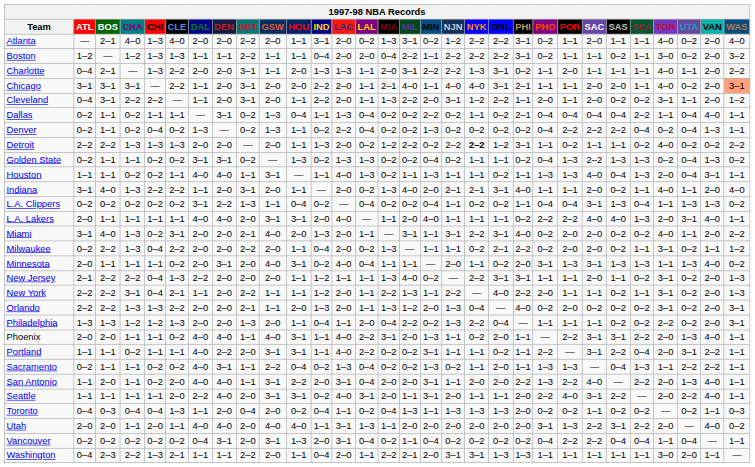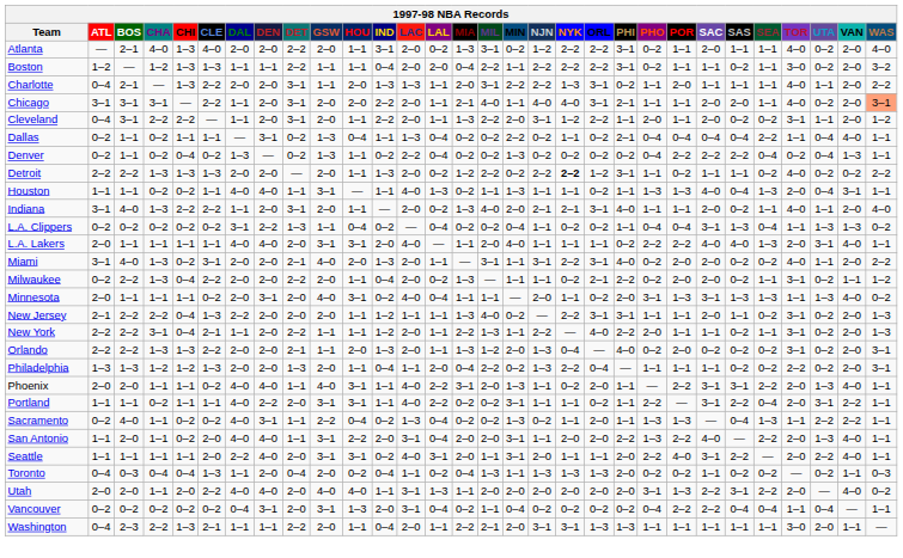 <table class="wikitable" style="font-size:90%; text-align:center;">
 <tr>
 <th colspan=30>1997-98 NBA Records</th>
 </tr>
 <tr>
 <th width=100>Team</th>
 <th style="background:#FF0000;color:#FFFFFF;width=35">ATL</th>
 <th style="background:#006400;color:#FFFFFF;width=35">BOS</th>
 <th style="background:#008080;color:#800080;width=35">CHA</th>
 <th style="background:#FF0000;color:#000000;width=35">CHI</th>
 <th style="background:#000000;color:#5787DC;width=35">CLE</th>
 <th style="background:#00008B;color:#008000;width=35">DAL</th>
 <th style="background:#141A44;color:#BC2224;width=35">DEN</th>
 <th style="background:#0C7674;color:#BB222C;width=35">DET</th>
 <th style="background:#072E63;color:#DC5A34;width=35">GSW</th>
 <th style="background:#002366;color:#FF0000;width=35">HOU</th>
 <th style="background:#000080;color:#FFD700;width=35">IND</th>
 <th style="background:#F9160D;color:#1A2E8B;width=35">LAC</th>
 <th style="background:#800080;color:#FFD700;width=35">LAL</th>
 <th style="background:#000000;color:#8B0000;width=35">MIA</th>
 <th style="background:#00471B;color:#5C378A;width=35">MIL</th>
 <th style="background:#044D80;color:#000000;width=35">MIN</th>
 <th style="background:#12305B;color:#C4CED4;width=35">NJN</th>
 <th style="background:#0000FF;color:#FF8C00;width=35">NYK</th>
 <th style="background:#0000FF;color:#000000;width=35">ORL</th>
 <th style="background:#000000;color:#BB9754;width=35">PHI</th>
 <th style="background:#800080;color:#FF4500;width=35">PHO</th>
 <th style="background:#000000;color:#FF0000;width=35">POR</th>
 <th style="background:#6846A8;color:#FFFFFF;width=35">SAC</th>
 <th style="background:#000000;color:#C0C0C0;width=35">SAS</th>
 <th style="background:#005831;color:#992634;width=35">SEA</th>
 <th style="background:#7436BF;color:#BE0F34;width=35">TOR</th>
 <th style="background:#644A9C;color:#149BC7;width=35">UTA</th>
 <th style="background:#0CB2AC;color:#000000;width=35">VAN</th>
 <th style="background:#044D7D;color:#BC7A44;width=35">WAS</th>
 </tr>
 <tr>
 <td style="text-align:left;"><a href='#'>Atlanta</a></td>
 <td>—</td>
 <td>2–1</td>
 <td>4–0</td>
 <td>1–3</td>
 <td>4–0</td>
 <td>2–0</td>
 <td>2–0</td>
 <td>2–2</td>
 <td>2–0</td>
 <td>1–1</td>
 <td>3–1</td>
 <td>2–0</td>
 <td>0–2</td>
 <td>1–3</td>
 <td>3–1</td>
 <td>0–2</td>
 <td>1–2</td>
 <td>2–2</td>
 <td>2–2</td>
 <td>3–1</td>
 <td>0–2</td>
 <td>1–1</td>
 <td>2–0</td>
 <td>1–1</td>
 <td>1–1</td>
 <td>4–0</td>
 <td>0–2</td>
 <td>2–0</td>
 <td>4–0</td>
 </tr>
 <tr>
 <td style="text-align:left;"><a href='#'>Boston</a></td>
 <td>1–2</td>
 <td>—</td>
 <td>1–2</td>
 <td>1–3</td>
 <td>1–3</td>
 <td>1–1</td>
 <td>1–1</td>
 <td>2–2</td>
 <td>1–1</td>
 <td>1–1</td>
 <td>0–4</td>
 <td>2–0</td>
 <td>2–0</td>
 <td>0–4</td>
 <td>2–2</td>
 <td>1–1</td>
 <td>2–2</td>
 <td>2–2</td>
 <td>2–2</td>
 <td>3–1</td>
 <td>0–2</td>
 <td>1–1</td>
 <td>1–1</td>
 <td>0–2</td>
 <td>1–1</td>
 <td>3–0</td>
 <td>0–2</td>
 <td>2–0</td>
 <td>3–2</td>
 </tr>
 <tr>
 <td style="text-align:left;"><a href='#'>Charlotte</a></td>
 <td>0–4</td>
 <td>2–1</td>
 <td>—</td>
 <td>1–3</td>
 <td>2–2</td>
 <td>2–0</td>
 <td>2–0</td>
 <td>3–1</td>
 <td>1–1</td>
 <td>2–0</td>
 <td>1–3</td>
 <td>1–3</td>
 <td>1–1</td>
 <td>2–0</td>
 <td>3–1</td>
 <td>2–2</td>
 <td>2–2</td>
 <td>1–3</td>
 <td>3–1</td>
 <td>0–2</td>
 <td>1–1</td>
 <td>2–0</td>
 <td>1–1</td>
 <td>1–1</td>
 <td>1–1</td>
 <td>4–0</td>
 <td>1–1</td>
 <td>2–0</td>
 <td>2–2</td>
 </tr>
 <tr>
 <td style="text-align:left;"><a href='#'>Chicago</a></td>
 <td>3–1</td>
 <td>3–1</td>
 <td>3–1</td>
 <td>—</td>
 <td>2–2</td>
 <td>1–1</td>
 <td>2–0</td>
 <td>3–1</td>
 <td>2–0</td>
 <td>2–0</td>
 <td>2–2</td>
 <td>2–0</td>
 <td>1–1</td>
 <td>2–1</td>
 <td>4–0</td>
 <td>1–1</td>
 <td>4–0</td>
 <td>4–0</td>
 <td>3–1</td>
 <td>2–1</td>
 <td>1–1</td>
 <td>1–1</td>
 <td>2–0</td>
 <td>2–0</td>
 <td>1–1</td>
 <td>4–0</td>
 <td>0–2</td>
 <td>2–0</td>
 <td style="background: lightsalmon;">3–1</td>
 </tr>
 <tr>
 <td style="text-align:left;"><a href='#'>Cleveland</a></td>
 <td>0–4</td>
 <td>3–1</td>
 <td>2–2</td>
 <td>2–2</td>
 <td>—</td>
 <td>1–1</td>
 <td>2–0</td>
 <td>3–1</td>
 <td>2–0</td>
 <td>1–1</td>
 <td>2–2</td>
 <td>2–0</td>
 <td>1–1</td>
 <td>1–3</td>
 <td>2–2</td>
 <td>2–0</td>
 <td>3–1</td>
 <td>1–2</td>
 <td>2–2</td>
 <td>1–1</td>
 <td>2–0</td>
 <td>1–1</td>
 <td>2–0</td>
 <td>0–2</td>
 <td>0–2</td>
 <td>3–1</td>
 <td>1–1</td>
 <td>2–0</td>
 <td>1–2</td>
 </tr>
 <tr>
 <td style="text-align:left;"><a href='#'>Dallas</a></td>
 <td>0–2</td>
 <td>1–1</td>
 <td>0–2</td>
 <td>1–1</td>
 <td>1–1</td>
 <td>—</td>
 <td>3–1</td>
 <td>0–2</td>
 <td>1–3</td>
 <td>0–4</td>
 <td>1–1</td>
 <td>1–3</td>
 <td>0–4</td>
 <td>0–2</td>
 <td>0–2</td>
 <td>2–2</td>
 <td>0–2</td>
 <td>1–1</td>
 <td>0–2</td>
 <td>2–1</td>
 <td>0–4</td>
 <td>0–4</td>
 <td>0–4</td>
 <td>0–4</td>
 <td>2–2</td>
 <td>1–1</td>
 <td>0–4</td>
 <td>4–0</td>
 <td>1–1</td>
 </tr>
 <tr>
 <td style="text-align:left;"><a href='#'>Denver</a></td>
 <td>0–2</td>
 <td>1–1</td>
 <td>0–2</td>
 <td>0–4</td>
 <td>0–2</td>
 <td>1–3</td>
 <td>—</td>
 <td>0–2</td>
 <td>1–3</td>
 <td>1–1</td>
 <td>0–2</td>
 <td>2–2</td>
 <td>0–4</td>
 <td>0–2</td>
 <td>0–2</td>
 <td>1–3</td>
 <td>0–2</td>
 <td>0–2</td>
 <td>0–2</td>
 <td>0–2</td>
 <td>0–4</td>
 <td>2–2</td>
 <td>2–2</td>
 <td>2–2</td>
 <td>0–4</td>
 <td>0–2</td>
 <td>0–4</td>
 <td>1–3</td>
 <td>1–1</td>
 </tr>
 <tr>
 <td style="text-align:left;"><a href='#'>Detroit</a></td>
 <td>2–2</td>
 <td>2–2</td>
 <td>1–3</td>
 <td>1–3</td>
 <td>1–3</td>
 <td>2–0</td>
 <td>2–0</td>
 <td>—</td>
 <td>2–0</td>
 <td>1–1</td>
 <td>1–3</td>
 <td>2–0</td>
 <td>0–2</td>
 <td>1–2</td>
 <td>2–2</td>
 <td>0–2</td>
 <td>2–2</td>
 <td><strong>2–2</strong></td>
 <td>1–2</td>
 <td>3–1</td>
 <td>1–1</td>
 <td>0–2</td>
 <td>1–1</td>
 <td>1–1</td>
 <td>0–2</td>
 <td>4–0</td>
 <td>0–2</td>
 <td>0–2</td>
 <td>2–2</td>
-</tr>
-<tr>
-<td style="text-align:left;"><a href='#'>Golden State</a></td>
-<td>0–2</td>
-<td>1–1</td>
-<td>1–1</td>
-<td>0–2</td>
-<td>0–2</td>
-<td>3–1</td>
-<td>3–1</td>
-<td>0–2</td>
-<td>—</td>
-<td>1–3</td>
-<td>0–2</td>
-<td>1–3</td>
-<td>1–3</td>
-<td>0–2</td>
-<td>0–2</td>
-<td>0–4</td>
-<td>0–2</td>
-<td>1–1</td>
-<td>1–1</td>
-<td>0–2</td>
-<td>0–4</td>
-<td>1–3</td>
-<td>2–2</td>
-<td>1–3</td>
-<td>1–3</td>
-<td>0–2</td>
-<td>0–4</td>
-<td>1–3</td>
-<td>0–2</td>
 </tr>
 <tr>
 <td style="text-align:left;"><a href='#'>Houston</a></td>
 <td>1–1</td>
 <td>1–1</td>
 <td>0–2</td>
 <td>0–2</td>
 <td>1–1</td>
 <td>4–0</td>
 <td>4–0</td>
 <td>1–1</td>
 <td>3–1</td>
 <td>—</td>
 <td>1–1</td>
 <td>4–0</td>
 <td>1–3</td>
 <td>0–2</td>
 <td>1–1</td>
 <td>1–3</td>
 <td>1–1</td>
 <td>1–1</td>
 <td>0–2</td>
 <td>1–1</td>
 <td>1–3</td>
 <td>1–3</td>
 <td>4–0</td>
 <td>0–4</td>
 <td>1–3</td>
 <td>2–0</td>
 <td>0–4</td>
 <td>3–1</td>
 <td>1–1</td>
 </tr>
 <tr>
 <td style="text-align:left;"><a href='#'>Indiana</a></td>
 <td>3–1</td>
 <td>4–0</td>
 <td>1–3</td>
 <td>2–2</td>
 <td>2–2</td>
 <td>1–1</td>
 <td>2–0</td>
 <td>3–1</td>
 <td>2–0</td>
 <td>1–1</td>
 <td>—</td>
 <td>2–0</td>
 <td>0–2</td>
 <td>1–3</td>
 <td>4–0</td>
 <td>2–0</td>
 <td>2–1</td>
 <td>2–1</td>
 <td>3–1</td>
 <td>4–0</td>
 <td>1–1</td>
 <td>1–1</td>
 <td>2–0</td>
 <td>0–2</td>
 <td>1–1</td>
 <td>4–0</td>
 <td>1–1</td>
 <td>2–0</td>
 <td>4–0</td>
 </tr>
 <tr>
 <td style="text-align:left;"><a href='#'>L.A. Clippers</a></td>
 <td>0–2</td>
 <td>0–2</td>
 <td>0–2</td>
 <td>0–2</td>
 <td>0–2</td>
 <td>3–1</td>
 <td>2–2</td>
 <td>1–3</td>
 <td>1–1</td>
 <td>0–4</td>
 <td>0–2</td>
 <td>—</td>
 <td>0–4</td>
 <td>0–2</td>
 <td>0–2</td>
 <td>0–4</td>
 <td>1–1</td>
 <td>0–2</td>
 <td>0–2</td>
 <td>1–1</td>
 <td>0–4</td>
 <td>0–4</td>
 <td>3–1</td>
 <td>1–3</td>
 <td>0–4</td>
 <td>1–1</td>
 <td>1–3</td>
 <td>1–3</td>
 <td>0–2</td>
 </tr>
 <tr>
 <td style="text-align:left;"><a href='#'>L.A. Lakers</a></td>
 <td>2–0</td>
 <td>1–1</td>
 <td>1–1</td>
 <td>1–1</td>
 <td>1–1</td>
 <td>4–0</td>
 <td>4–0</td>
 <td>2–0</td>
 <td>3–1</td>
 <td>3–1</td>
 <td>2–0</td>
 <td>4–0</td>
 <td>—</td>
 <td>1–1</td>
 <td>2–0</td>
 <td>4–0</td>
 <td>1–1</td>
 <td>1–1</td>
 <td>1–1</td>
 <td>0–2</td>
 <td>2–2</td>
 <td>2–2</td>
 <td>4–0</td>
 <td>4–0</td>
 <td>1–3</td>
 <td>2–0</td>
 <td>3–1</td>
 <td>4–0</td>
 <td>1–1</td>
 </tr>
 <tr>
 <td style="text-align:left;"><a href='#'>Miami</a></td>
 <td>3–1</td>
 <td>4–0</td>
 <td>1–3</td>
 <td>0–2</td>
 <td>3–1</td>
 <td>2–0</td>
 <td>2–0</td>
 <td>2–1</td>
 <td>4–0</td>
 <td>2–0</td>
 <td>1–3</td>
 <td>2–0</td>
 <td>1–1</td>
 <td>—</td>
 <td>3–1</td>
 <td>1–1</td>
 <td>3–1</td>
 <td>2–2</td>
 <td>3–1</td>
 <td>4–0</td>
 <td>0–2</td>
 <td>2–0</td>
 <td>2–0</td>
 <td>0–2</td>
 <td>0–2</td>
 <td>4–0</td>
 <td>1–1</td>
 <td>2–0</td>
 <td>2–2</td>
 </tr>
 <tr>
 <td style="text-align:left;"><a href='#'>Milwaukee</a></td>
 <td>0–2</td>
 <td>2–2</td>
 <td>1–3</td>
 <td>0–4</td>
 <td>2–2</td>
 <td>2–0</td>
 <td>2–0</td>
 <td>2–2</td>
 <td>2–0</td>
 <td>1–1</td>
 <td>0–4</td>
 <td>2–0</td>
 <td>0–2</td>
 <td>1–3</td>
 <td>—</td>
 <td>1–1</td>
 <td>1–1</td>
 <td>0–2</td>
 <td>2–1</td>
 <td>2–2</td>
 <td>0–2</td>
 <td>2–0</td>
 <td>2–0</td>
 <td>0–2</td>
 <td>1–1</td>
 <td>3–1</td>
 <td>0–2</td>
 <td>1–1</td>
 <td>1–2</td>
 </tr>
 <tr>
 <td style="text-align:left;"><a href='#'>Minnesota</a></td>
 <td>2–0</td>
 <td>1–1</td>
 <td>1–1</td>
 <td>1–1</td>
 <td>0–2</td>
 <td>2–0</td>
 <td>3–1</td>
 <td>2–0</td>
 <td>4–0</td>
 <td>3–1</td>
 <td>0–2</td>
 <td>4–0</td>
 <td>0–4</td>
 <td>1–1</td>
 <td>1–1</td>
 <td>—</td>
 <td>2–0</td>
 <td>1–1</td>
 <td>0–2</td>
 <td>2–0</td>
 <td>3–1</td>
 <td>1–3</td>
 <td>3–1</td>
 <td>1–3</td>
 <td>1–3</td>
 <td>1–1</td>
 <td>1–3</td>
 <td>4–0</td>
 <td>0–2</td>
 </tr>
 <tr>
 <td style="text-align:left;"><a href='#'>New Jersey</a></td>
 <td>2–1</td>
 <td>2–2</td>
 <td>2–2</td>
 <td>0–4</td>
 <td>1–3</td>
 <td>2–2</td>
 <td>2–0</td>
 <td>2–0</td>
 <td>2–0</td>
 <td>1–1</td>
 <td>1–2</td>
 <td>1–1</td>
 <td>1–1</td>
 <td>1–3</td>
 <td>4–0</td>
 <td>0–2</td>
 <td>—</td>
 <td>2–2</td>
 <td>3–1</td>
 <td>3–1</td>
 <td>1–1</td>
 <td>1–1</td>
 <td>2–0</td>
 <td>1–1</td>
 <td>0–2</td>
 <td>3–1</td>
 <td>0–2</td>
 <td>2–0</td>
 <td>1–3</td>
 </tr>
 <tr>
 <td style="text-align:left;"><a href='#'>New York</a></td>
 <td>2–2</td>
 <td>2–2</td>
 <td>3–1</td>
 <td>0–4</td>
 <td>2–1</td>
 <td>1–1</td>
 <td>2–0</td>
 <td>2–2</td>
 <td>1–1</td>
 <td>1–1</td>
 <td>1–2</td>
 <td>2–0</td>
 <td>1–1</td>
 <td>2–2</td>
 <td>1–3</td>
 <td>1–1</td>
 <td>2–2</td>
 <td>—</td>
 <td>4–0</td>
 <td>2–2</td>
 <td>2–0</td>
 <td>1–1</td>
 <td>1–1</td>
 <td>0–2</td>
 <td>1–1</td>
 <td>3–1</td>
 <td>0–2</td>
 <td>2–0</td>
 <td>1–3</td>
 </tr>
 <tr>
 <td style="text-align:left;"><a href='#'>Orlando</a></td>
 <td>2–2</td>
 <td>2–2</td>
 <td>1–3</td>
 <td>1–3</td>
 <td>2–2</td>
 <td>2–0</td>
 <td>2–0</td>
 <td>2–1</td>
 <td>1–1</td>
 <td>2–0</td>
 <td>1–3</td>
 <td>2–0</td>
 <td>1–1</td>
 <td>1–3</td>
 <td>1–2</td>
 <td>2–0</td>
 <td>1–3</td>
 <td>0–4</td>
 <td>—</td>
 <td>4–0</td>
 <td>0–2</td>
 <td>2–0</td>
 <td>0–2</td>
 <td>0–2</td>
 <td>0–2</td>
 <td>3–1</td>
 <td>0–2</td>
 <td>2–0</td>
 <td>3–1</td>
 </tr>
 <tr>
 <td style="text-align:left;"><a href='#'>Philadelphia</a></td>
 <td>1–3</td>
 <td>1–3</td>
 <td>1–2</td>
 <td>1–2</td>
 <td>1–3</td>
 <td>2–0</td>
 <td>2–0</td>
 <td>1–3</td>
 <td>2–0</td>
 <td>1–1</td>
 <td>0–4</td>
 <td>1–1</td>
 <td>2–0</td>
 <td>0–4</td>
 <td>2–2</td>
 <td>0–2</td>
 <td>1–3</td>
 <td>2–2</td>
 <td>0–4</td>
 <td>—</td>
 <td>1–1</td>
 <td>1–1</td>
 <td>1–1</td>
 <td>0–2</td>
 <td>0–2</td>
 <td>2–2</td>
 <td>0–2</td>
 <td>2–0</td>
 <td>3–1</td>
 </tr>
 <tr>
 <td style="text-align:left;">Phoenix</td>
 <td>2–0</td>
 <td>2–0</td>
 <td>1–1</td>
 <td>1–1</td>
 <td>0–2</td>
 <td>4–0</td>
 <td>4–0</td>
 <td>1–1</td>
 <td>4–0</td>
 <td>3–1</td>
 <td>1–1</td>
 <td>4–0</td>
 <td>2–2</td>
 <td>3–1</td>
 <td>2–0</td>
 <td>1–3</td>
 <td>1–1</td>
 <td>0–2</td>
 <td>2–0</td>
 <td>1–1</td>
 <td>—</td>
 <td>2–2</td>
 <td>3–1</td>
 <td>3–1</td>
 <td>2–2</td>
 <td>2–0</td>
 <td>1–3</td>
 <td>4–0</td>
 <td>1–1</td>
 </tr>
 <tr>
 <td style="text-align:left;"><a href='#'>Portland</a></td>
 <td>1–1</td>
 <td>1–1</td>
 <td>0–2</td>
 <td>1–1</td>
 <td>1–1</td>
 <td>4–0</td>
 <td>2–2</td>
 <td>2–0</td>
 <td>3–1</td>
 <td>3–1</td>
 <td>1–1</td>
 <td>4–0</td>
 <td>2–2</td>
 <td>0–2</td>
 <td>0–2</td>
 <td>3–1</td>
 <td>1–1</td>
 <td>1–1</td>
 <td>0–2</td>
 <td>1–1</td>
 <td>2–2</td>
 <td>—</td>
 <td>3–1</td>
 <td>2–2</td>
 <td>0–4</td>
 <td>2–0</td>
 <td>3–1</td>
 <td>2–2</td>
 <td>1–1</td>
 </tr>
 <tr>
 <td style="text-align:left;"><a href='#'>Sacramento</a></td>
 <td>0–2</td>
-<td>1–1</td>
+<td>4–0</td>
 <td>1–1</td>
 <td>0–2</td>
 <td>0–2</td>
 <td>4–0</td>
 <td>3–1</td>
 <td>1–1</td>
 <td>2–2</td>
 <td>0–4</td>
 <td>0–2</td>
 <td>1–3</td>
 <td>0–4</td>
 <td>0–2</td>
 <td>0–2</td>
 <td>1–3</td>
 <td>0–2</td>
 <td>1–1</td>
 <td>2–0</td>
 <td>1–1</td>
 <td>1–3</td>
 <td>1–3</td>
 <td>—</td>
 <td>0–4</td>
 <td>1–3</td>
 <td>1–1</td>
 <td>2–2</td>
 <td>2–2</td>
 <td>1–1</td>
 </tr>
 <tr>
 <td style="text-align:left;"><a href='#'>San Antonio</a></td>
 <td>1–1</td>
 <td>2–0</td>
 <td>1–1</td>
 <td>0–2</td>
 <td>2–0</td>
 <td>4–0</td>
 <td>4–0</td>
 <td>1–1</td>
 <td>3–1</td>
 <td>2–2</td>
 <td>2–0</td>
 <td>3–1</td>
 <td>0–4</td>
 <td>2–0</td>
 <td>2–0</td>
 <td>3–1</td>
 <td>1–1</td>
 <td>2–0</td>
 <td>2–0</td>
 <td>2–2</td>
 <td>1–3</td>
 <td>2–2</td>
 <td>4–0</td>
 <td>—</td>
 <td>2–2</td>
 <td>2–0</td>
 <td>1–3</td>
 <td>4–0</td>
 <td>1–1</td>
 </tr>
 <tr>
 <td style="text-align:left;"><a href='#'>Seattle</a></td>
 <td>1–1</td>
 <td>1–1</td>
 <td>1–1</td>
 <td>1–1</td>
 <td>2–0</td>
 <td>2–2</td>
 <td>4–0</td>
 <td>2–0</td>
 <td>3–1</td>
 <td>3–1</td>
 <td>0–2</td>
 <td>4–0</td>
 <td>3–1</td>
 <td>2–0</td>
 <td>1–1</td>
 <td>3–1</td>
 <td>2–0</td>
 <td>1–1</td>
 <td>1–1</td>
 <td>2–0</td>
 <td>2–2</td>
 <td>4–0</td>
 <td>3–1</td>
 <td>2–2</td>
 <td>—</td>
 <td>2–0</td>
 <td>2–2</td>
 <td>4–0</td>
 <td>1–1</td>
 </tr>
 <tr>
 <td style="text-align:left;"><a href='#'>Toronto</a></td>
 <td>0–4</td>
 <td>0–3</td>
 <td>0–4</td>
 <td>0–4</td>
 <td>1–3</td>
 <td>1–1</td>
 <td>2–0</td>
 <td>0–4</td>
 <td>2–0</td>
 <td>0–2</td>
 <td>0–4</td>
 <td>1–1</td>
 <td>0–2</td>
 <td>0–4</td>
 <td>1–3</td>
 <td>1–1</td>
 <td>1–3</td>
 <td>1–3</td>
 <td>1–3</td>
 <td>2–0</td>
 <td>0–2</td>
 <td>0–2</td>
 <td>1–1</td>
 <td>0–2</td>
 <td>0–2</td>
 <td>—</td>
 <td>0–2</td>
 <td>1–1</td>
 <td>0–3</td>
 </tr>
 <tr>
 <td style="text-align:left;"><a href='#'>Utah</a></td>
 <td>2–0</td>
 <td>2–0</td>
 <td>1–1</td>
 <td>2–0</td>
-<td>1–1</td>
+<td>2–2</td>
 <td>4–0</td>
 <td>4–0</td>
 <td>2–0</td>
 <td>4–0</td>
 <td>4–0</td>
 <td>1–1</td>
 <td>3–1</td>
 <td>1–3</td>
 <td>1–1</td>
 <td>2–0</td>
 <td>2–0</td>
 <td>2–0</td>
 <td>2–0</td>
 <td>2–0</td>
 <td>2–0</td>
 <td>3–1</td>
 <td>1–3</td>
 <td>2–2</td>
 <td>3–1</td>
 <td>2–2</td>
 <td>2–0</td>
 <td>—</td>
 <td>4–0</td>
 <td>0–2</td>
 </tr>
 <tr>
 <td style="text-align:left;"><a href='#'>Vancouver</a></td>
 <td>0–2</td>
 <td>0–2</td>
 <td>0–2</td>
 <td>0–2</td>
 <td>0–2</td>
 <td>0–4</td>
 <td>3–1</td>
 <td>2–0</td>
 <td>3–1</td>
 <td>1–3</td>
 <td>2–0</td>
 <td>3–1</td>
 <td>0–4</td>
 <td>0–2</td>
 <td>1–1</td>
 <td>0–4</td>
 <td>0–2</td>
 <td>0–2</td>
 <td>0–2</td>
 <td>0–2</td>
 <td>0–4</td>
 <td>2–2</td>
 <td>2–2</td>
 <td>0–4</td>
 <td>0–4</td>
 <td>1–1</td>
 <td>0–4</td>
 <td>—</td>
 <td>1–1</td>
 </tr>
 <tr>
 <td style="text-align:left;"><a href='#'>Washington</a></td>
 <td>0–4</td>
 <td>2–3</td>
 <td>2–2</td>
 <td>1–3</td>
 <td>2–1</td>
 <td>1–1</td>
 <td>1–1</td>
 <td>2–2</td>
 <td>2–0</td>
 <td>1–1</td>
 <td>0–4</td>
 <td>2–0</td>
 <td>1–1</td>
 <td>2–2</td>
 <td>2–1</td>
 <td>2–0</td>
 <td>3–1</td>
 <td>3–1</td>
 <td>1–3</td>
 <td>1–3</td>
 <td>1–1</td>
 <td>1–1</td>
 <td>1–1</td>
 <td>1–1</td>
 <td>1–1</td>
 <td>3–0</td>
 <td>2–0</td>
 <td>1–1</td>
 <td>—</td>
 </tr>
 </table>
